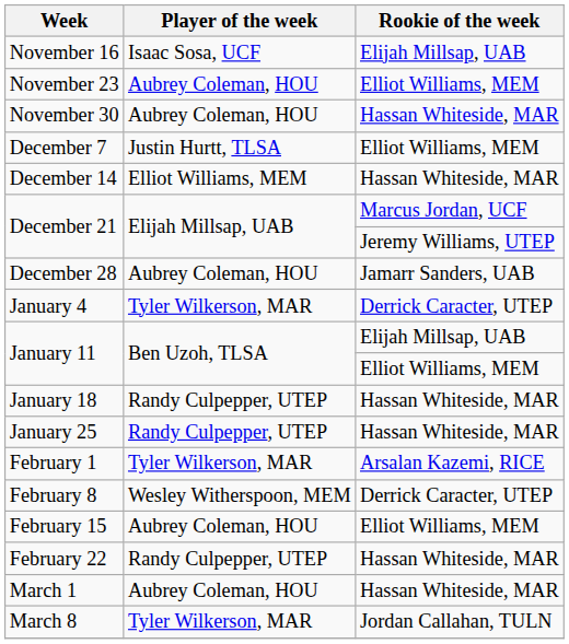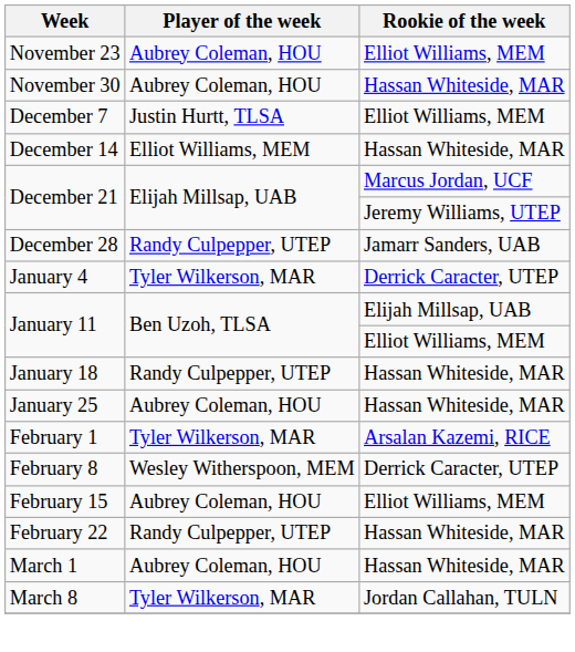 <table class="wikitable" border="1">
 <tr>
 <th>Week</th>
 <th>Player of the week</th>
 <th>Rookie of the week</th>
-</tr>
-<tr>
-<td>November 16</td>
-<td>Isaac Sosa, <a href='#'>UCF</a></td>
-<td><a href='#'>Elijah Millsap</a>, <a href='#'>UAB</a></td>
 </tr>
 <tr>
 <td>November 23</td>
 <td><a href='#'>Aubrey Coleman</a>, <a href='#'>HOU</a></td>
 <td><a href='#'>Elliot Williams</a>, <a href='#'>MEM</a></td>
 </tr>
 <tr>
 <td>November 30</td>
 <td>Aubrey Coleman, HOU</td>
 <td><a href='#'>Hassan Whiteside</a>, <a href='#'>MAR</a></td>
 </tr>
 <tr>
 <td>December 7</td>
 <td>Justin Hurtt, <a href='#'>TLSA</a></td>
 <td>Elliot Williams, MEM</td>
 </tr>
 <tr>
 <td>December 14</td>
 <td>Elliot Williams, MEM</td>
 <td>Hassan Whiteside, MAR</td>
 </tr>
 <tr>
 <td rowspan=2 valign=middle>December 21</td>
 <td rowspan=2 align=left>Elijah Millsap, UAB</td>
 <td><a href='#'>Marcus Jordan</a>, <a href='#'>UCF</a></td>
 </tr>
 <tr>
 <td>Jeremy Williams, <a href='#'>UTEP</a></td>
 </tr>
 <tr>
 <td>December 28</td>
-<td>Aubrey Coleman, HOU</td>
+<td><a href='#'>Randy Culpepper</a>, UTEP</td>
 <td>Jamarr Sanders, UAB</td>
 </tr>
 <tr>
 <td>January 4</td>
 <td><a href='#'>Tyler Wilkerson</a>, MAR</td>
 <td><a href='#'>Derrick Caracter</a>, UTEP</td>
 </tr>
 <tr>
 <td rowspan=2 valign=middle>January 11</td>
 <td rowspan=2 align=left>Ben Uzoh, TLSA</td>
 <td>Elijah Millsap, UAB</td>
 </tr>
 <tr>
 <td>Elliot Williams, MEM</td>
 </tr>
 <tr>
 <td>January 18</td>
 <td>Randy Culpepper, UTEP</td>
 <td>Hassan Whiteside, MAR</td>
 </tr>
 <tr>
 <td>January 25</td>
-<td><a href='#'>Randy Culpepper</a>, UTEP</td>
+<td>Aubrey Coleman, HOU</td>
 <td>Hassan Whiteside, MAR</td>
 </tr>
 <tr>
 <td>February 1</td>
 <td><a href='#'>Tyler Wilkerson</a>, MAR</td>
 <td><a href='#'>Arsalan Kazemi</a>, <a href='#'>RICE</a></td>
 </tr>
 <tr>
 <td>February 8</td>
 <td>Wesley Witherspoon, MEM</td>
 <td>Derrick Caracter, UTEP</td>
 </tr>
 <tr>
 <td>February 15</td>
 <td>Aubrey Coleman, HOU</td>
 <td>Elliot Williams, MEM</td>
 </tr>
 <tr>
 <td>February 22</td>
 <td>Randy Culpepper, UTEP</td>
 <td>Hassan Whiteside, MAR</td>
 </tr>
 <tr>
 <td>March 1</td>
 <td>Aubrey Coleman, HOU</td>
 <td>Hassan Whiteside, MAR</td>
 </tr>
 <tr>
 <td>March 8</td>
 <td><a href='#'>Tyler Wilkerson</a>, MAR</td>
 <td>Jordan Callahan, TULN</td>
 </tr>
 <tr>
 </tr>
 </table>
